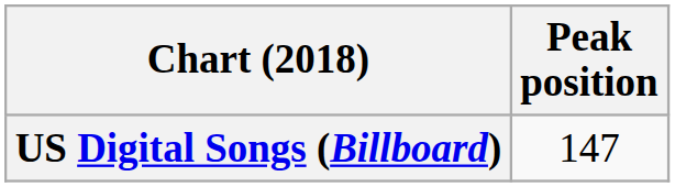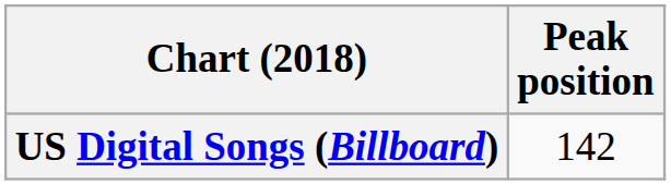 <table class="wikitable sortable plainrowheaders" style="text-align:center">
 <tr>
 <th scope="col">Chart (2018)</th>
 <th scope="col">Peak<br>position</th>
 </tr>
 <tr>
 <th scope="row">US <a href='#'>Digital Songs</a> (<em><a href='#'>Billboard</a></em>)</th>
-<td>147</td>
+<td>142</td>
 </tr>
 </table>
